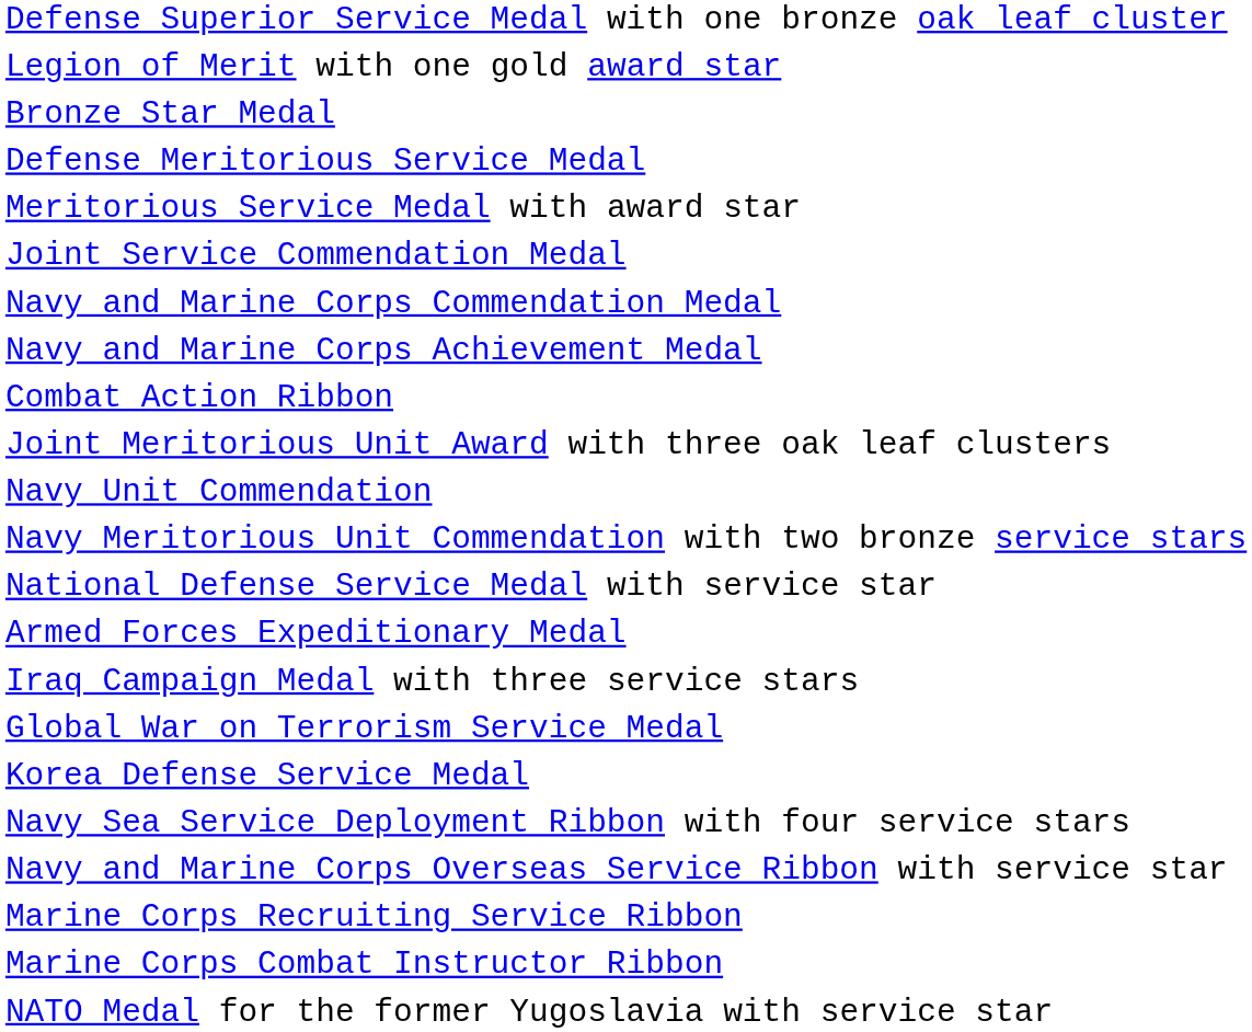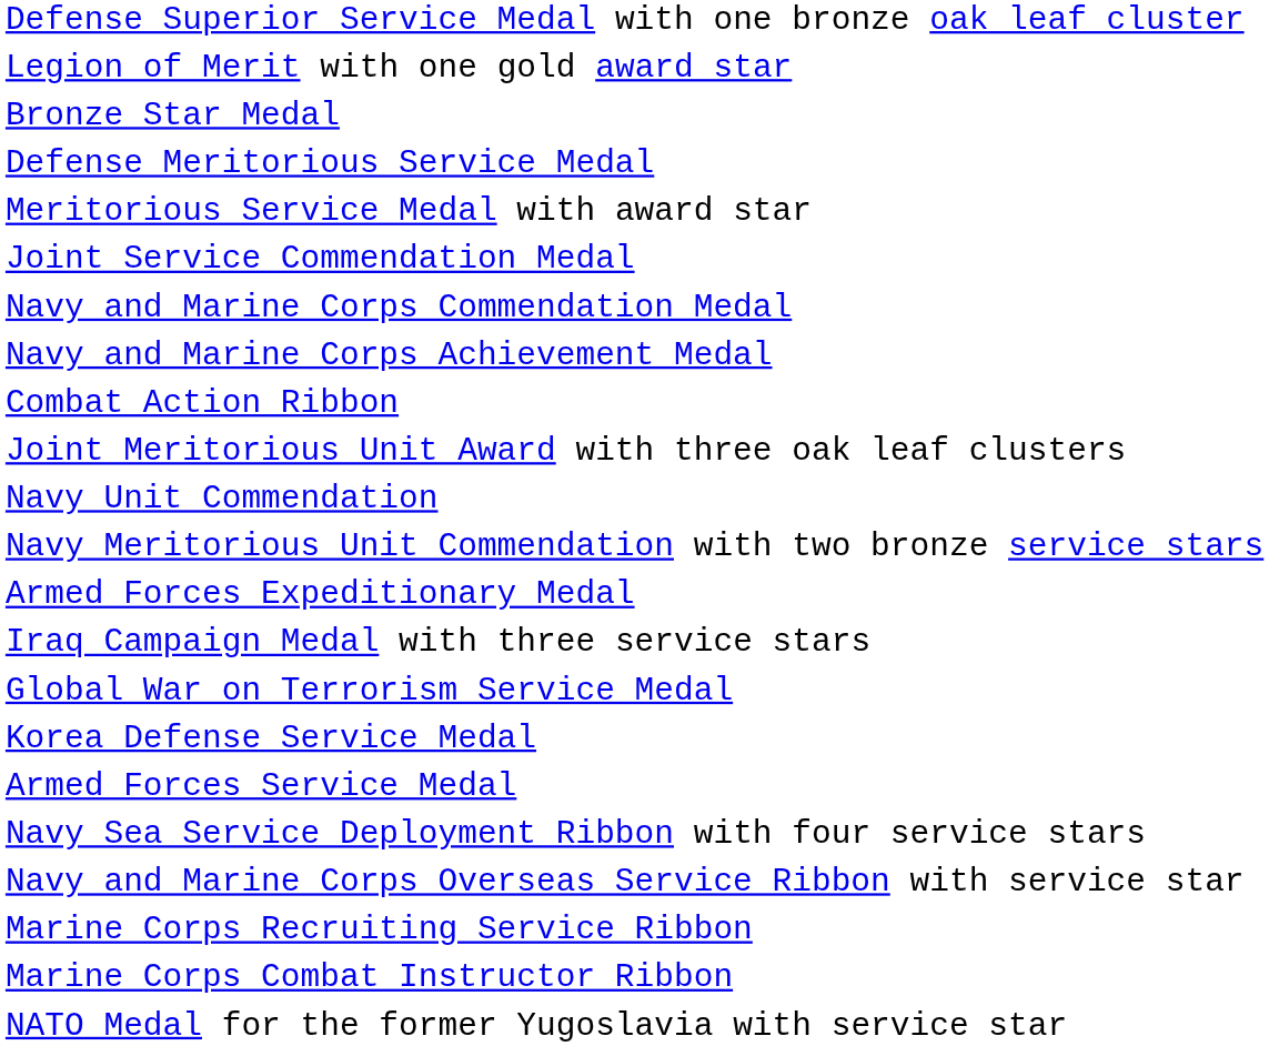 <table>
 <tr>
 <td></td>
 <td><a href='#'>Defense Superior Service Medal</a> with one bronze <a href='#'>oak leaf cluster</a></td>
 </tr>
 <tr>
 <td></td>
 <td><a href='#'>Legion of Merit</a> with one gold <a href='#'>award star</a></td>
 </tr>
 <tr>
 <td></td>
 <td><a href='#'>Bronze Star Medal</a></td>
 </tr>
 <tr>
 <td></td>
 <td><a href='#'>Defense Meritorious Service Medal</a></td>
 </tr>
 <tr>
 <td></td>
 <td><a href='#'>Meritorious Service Medal</a> with award star</td>
 </tr>
 <tr>
 <td></td>
 <td><a href='#'>Joint Service Commendation Medal</a></td>
 </tr>
 <tr>
 <td></td>
 <td><a href='#'>Navy and Marine Corps Commendation Medal</a></td>
 </tr>
 <tr>
 <td></td>
 <td><a href='#'>Navy and Marine Corps Achievement Medal</a></td>
 </tr>
 <tr>
 <td></td>
 <td><a href='#'>Combat Action Ribbon</a></td>
 </tr>
 <tr>
 <td><span></span><span></span><span></span></td>
 <td><a href='#'>Joint Meritorious Unit Award</a> with three oak leaf clusters</td>
 </tr>
 <tr>
 <td></td>
 <td><a href='#'>Navy Unit Commendation</a></td>
 </tr>
 <tr>
 <td><span></span><span></span></td>
 <td><a href='#'>Navy Meritorious Unit Commendation</a> with two bronze <a href='#'>service stars</a></td>
 </tr>
 <tr>
 <td></td>
-<td><a href='#'>National Defense Service Medal</a> with service star</td>
-</tr>
-<tr>
-<td></td>
 <td><a href='#'>Armed Forces Expeditionary Medal</a></td>
 </tr>
 <tr>
 <td><span></span><span></span><span></span></td>
 <td><a href='#'>Iraq Campaign Medal</a> with three service stars</td>
 </tr>
 <tr>
 <td></td>
 <td><a href='#'>Global War on Terrorism Service Medal</a></td>
 </tr>
 <tr>
 <td></td>
 <td><a href='#'>Korea Defense Service Medal</a></td>
+</tr>
+<tr>
+<td></td>
+<td><a href='#'>Armed Forces Service Medal</a></td>
 </tr>
 <tr>
 <td><span></span><span></span><span></span><span></span></td>
 <td><a href='#'>Navy Sea Service Deployment Ribbon</a> with four service stars</td>
 </tr>
 <tr>
 <td></td>
 <td><a href='#'>Navy and Marine Corps Overseas Service Ribbon</a> with service star</td>
 </tr>
 <tr>
 <td></td>
 <td><a href='#'>Marine Corps Recruiting Service Ribbon</a></td>
 </tr>
 <tr>
 <td></td>
 <td><a href='#'>Marine Corps Combat Instructor Ribbon</a></td>
 </tr>
 <tr>
 <td></td>
 <td><a href='#'>NATO Medal</a> for the former Yugoslavia with service star</td>
 </tr>
 </table>
